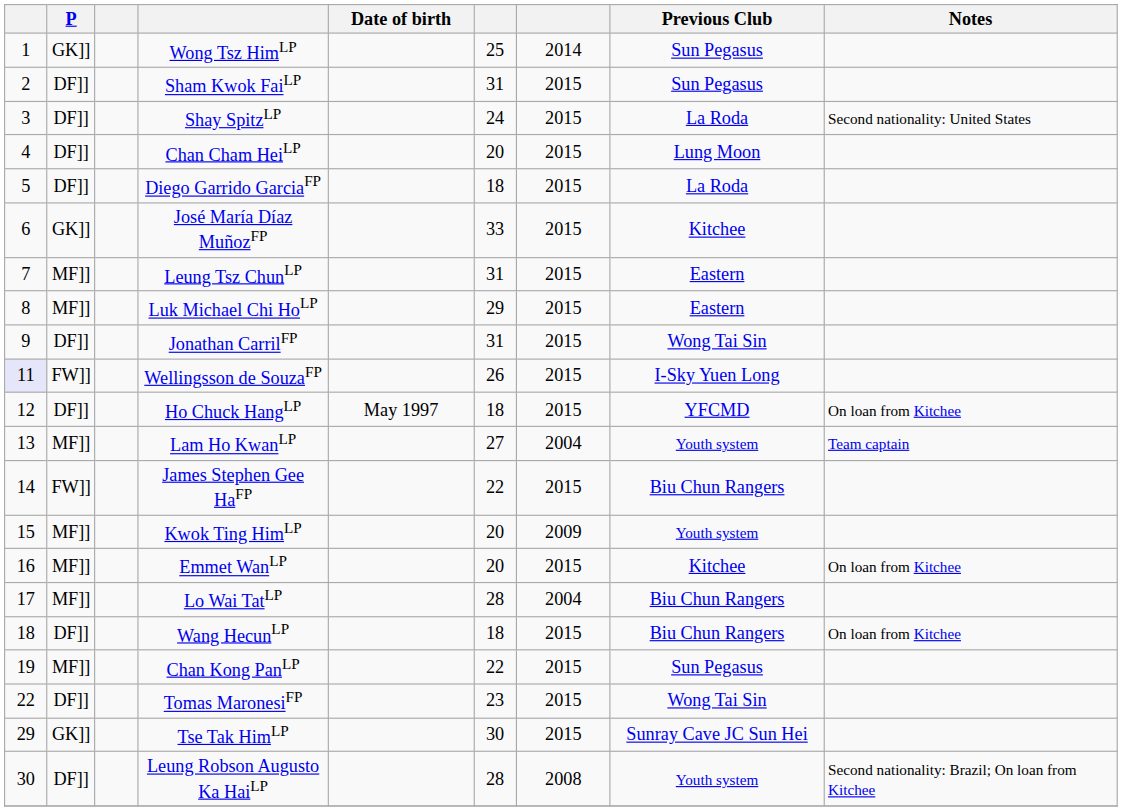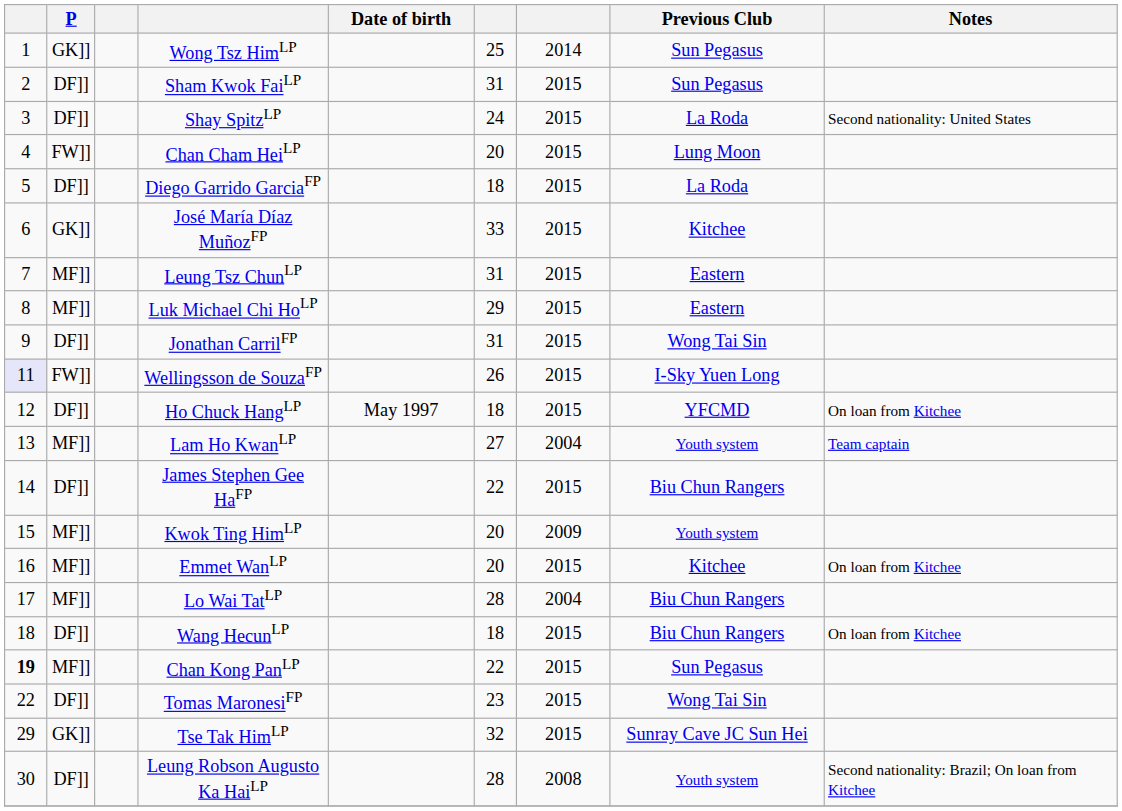 <table class="wikitable sortable" style="text-align: center;">
 <tr>
 <th width=30></th>
 <th width=30><a href='#'>P</a></th>
 <th width=30></th>
 <th width=160></th>
 <th width=120>Date of birth</th>
 <th width=30></th>
 <th width=75></th>
 <th width=180>Previous Club</th>
 <th width=250>Notes</th>
 </tr>
 <tr>
 <td>1</td>
 <td [[>GK]]</td>
 <td></td>
 <td><a href='#'>Wong Tsz Him</a><sup>LP</sup></td>
 <td></td>
 <td>25</td>
 <td>2014</td>
 <td> <a href='#'>Sun Pegasus</a></td>
 <td></td>
 </tr>
 <tr>
 <td>2</td>
 <td [[>DF]]</td>
 <td></td>
 <td><a href='#'>Sham Kwok Fai</a><sup>LP</sup></td>
 <td></td>
 <td>31</td>
 <td>2015</td>
 <td> <a href='#'>Sun Pegasus</a></td>
 <td></td>
 </tr>
 <tr>
 <td>3</td>
 <td [[>DF]]</td>
 <td></td>
 <td><a href='#'>Shay Spitz</a><sup>LP</sup></td>
 <td></td>
 <td>24</td>
 <td>2015</td>
 <td> <a href='#'>La Roda</a></td>
 <td align=left><small>Second nationality: United States</small></td>
 </tr>
 <tr>
 <td>4</td>
-<td [[>DF]]</td>
+<td [[>FW]]</td>
 <td></td>
 <td><a href='#'>Chan Cham Hei</a><sup>LP</sup></td>
 <td></td>
 <td>20</td>
 <td>2015</td>
 <td> <a href='#'>Lung Moon</a></td>
 <td></td>
 </tr>
 <tr>
 <td>5</td>
 <td [[>DF]]</td>
 <td></td>
 <td><a href='#'>Diego Garrido Garcia</a><sup>FP</sup></td>
 <td></td>
 <td>18</td>
 <td>2015</td>
 <td> <a href='#'>La Roda</a></td>
 <td></td>
 </tr>
 <tr>
 <td>6</td>
 <td [[>GK]]</td>
 <td></td>
 <td><a href='#'>José María Díaz Muñoz</a><sup>FP</sup></td>
 <td></td>
 <td>33</td>
 <td>2015</td>
 <td> <a href='#'>Kitchee</a></td>
 <td></td>
 </tr>
 <tr>
 <td>7</td>
 <td [[>MF]]</td>
 <td></td>
 <td><a href='#'>Leung Tsz Chun</a><sup>LP</sup></td>
 <td></td>
 <td>31</td>
 <td>2015</td>
 <td> <a href='#'>Eastern</a></td>
 <td></td>
 </tr>
 <tr>
 <td>8</td>
 <td [[>MF]]</td>
 <td></td>
 <td><a href='#'>Luk Michael Chi Ho</a><sup>LP</sup></td>
 <td></td>
 <td>29</td>
 <td>2015</td>
 <td> <a href='#'>Eastern</a></td>
 <td></td>
 </tr>
 <tr>
 <td>9</td>
 <td [[>DF]]</td>
 <td></td>
 <td><a href='#'>Jonathan Carril</a><sup>FP</sup></td>
 <td></td>
 <td>31</td>
 <td>2015</td>
 <td> <a href='#'>Wong Tai Sin</a></td>
 <td></td>
 </tr>
 <tr>
 <td style="background: lavender;">11</td>
 <td [[>FW]]</td>
 <td></td>
 <td><a href='#'>Wellingsson de Souza</a><sup>FP</sup></td>
 <td></td>
 <td>26</td>
 <td>2015</td>
 <td> <a href='#'>I-Sky Yuen Long</a></td>
 <td></td>
 </tr>
 <tr>
 <td>12</td>
 <td [[>DF]]</td>
 <td></td>
 <td><a href='#'>Ho Chuck Hang</a><sup>LP</sup></td>
 <td>May 1997</td>
 <td>18</td>
 <td>2015</td>
 <td> <a href='#'>YFCMD</a></td>
 <td align=left><small>On loan from <a href='#'>Kitchee</a></small></td>
 </tr>
 <tr>
 <td>13</td>
 <td [[>MF]]</td>
 <td></td>
 <td><a href='#'>Lam Ho Kwan</a><sup>LP</sup></td>
 <td></td>
 <td>27</td>
 <td>2004</td>
 <td><small><a href='#'>Youth system</a></small></td>
 <td align=left><small><a href='#'>Team captain</a></small></td>
 </tr>
 <tr>
 <td>14</td>
-<td [[>FW]]</td>
+<td [[>DF]]</td>
 <td></td>
 <td><a href='#'>James Stephen Gee Ha</a><sup>FP</sup></td>
 <td></td>
 <td>22</td>
 <td>2015</td>
 <td> <a href='#'>Biu Chun Rangers</a></td>
 <td></td>
 </tr>
 <tr>
 <td>15</td>
 <td [[>MF]]</td>
 <td></td>
 <td><a href='#'>Kwok Ting Him</a><sup>LP</sup></td>
 <td></td>
 <td>20</td>
 <td>2009</td>
 <td><small><a href='#'>Youth system</a></small></td>
 <td></td>
 </tr>
 <tr>
 <td>16</td>
 <td [[>MF]]</td>
 <td></td>
 <td><a href='#'>Emmet Wan</a><sup>LP</sup></td>
 <td></td>
 <td>20</td>
 <td>2015</td>
 <td> <a href='#'>Kitchee</a></td>
 <td align=left><small>On loan from <a href='#'>Kitchee</a></small></td>
 </tr>
 <tr>
 <td>17</td>
 <td [[>MF]]</td>
 <td></td>
 <td><a href='#'>Lo Wai Tat</a><sup>LP</sup></td>
 <td></td>
 <td>28</td>
 <td>2004</td>
 <td> <a href='#'>Biu Chun Rangers</a></td>
 <td></td>
 </tr>
 <tr>
 <td>18</td>
 <td [[>DF]]</td>
 <td></td>
 <td><a href='#'>Wang Hecun</a><sup>LP</sup></td>
 <td></td>
 <td>18</td>
 <td>2015</td>
 <td> <a href='#'>Biu Chun Rangers</a></td>
 <td align=left><small>On loan from <a href='#'>Kitchee</a></small></td>
 </tr>
 <tr>
-<td>19</td>
+<td><strong>19</strong></td>
 <td [[>MF]]</td>
 <td></td>
 <td><a href='#'>Chan Kong Pan</a><sup>LP</sup></td>
 <td></td>
 <td>22</td>
 <td>2015</td>
 <td> <a href='#'>Sun Pegasus</a></td>
 <td></td>
 </tr>
 <tr>
 <td>22</td>
 <td [[>DF]]</td>
 <td></td>
 <td><a href='#'>Tomas Maronesi</a><sup>FP</sup></td>
 <td></td>
 <td>23</td>
 <td>2015</td>
 <td> <a href='#'>Wong Tai Sin</a></td>
 <td></td>
 </tr>
 <tr>
 <td>29</td>
 <td [[>GK]]</td>
 <td></td>
 <td><a href='#'>Tse Tak Him</a><sup>LP</sup></td>
 <td></td>
-<td>30</td>
+<td>32</td>
 <td>2015</td>
 <td> <a href='#'>Sunray Cave JC Sun Hei</a></td>
 <td></td>
 </tr>
 <tr>
 <td>30</td>
 <td [[>DF]]</td>
 <td></td>
 <td><a href='#'>Leung Robson Augusto Ka Hai</a><sup>LP</sup></td>
 <td></td>
 <td>28</td>
 <td>2008</td>
 <td><small><a href='#'>Youth system</a></small></td>
 <td align=left><small>Second nationality: Brazil; On loan from <a href='#'>Kitchee</a></small></td>
 </tr>
 <tr>
 </tr>
 </table>
